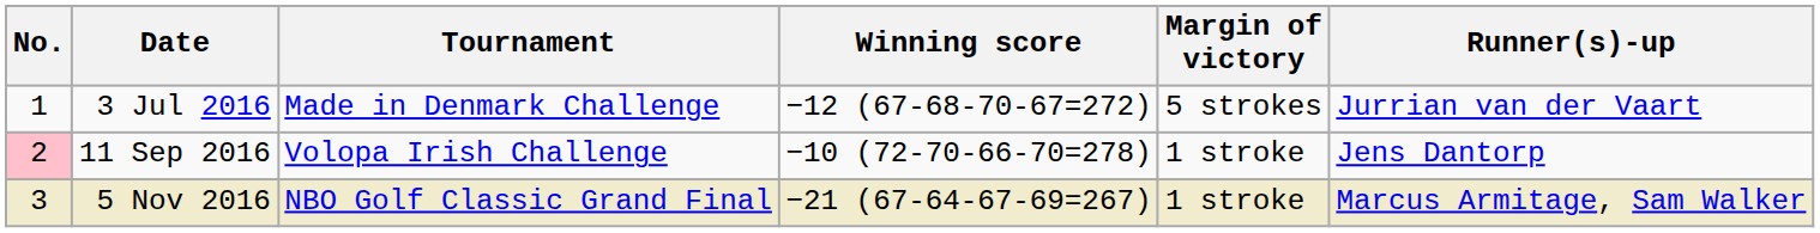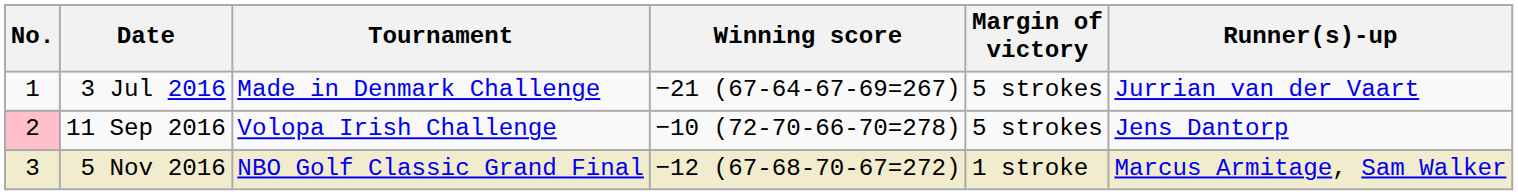 <table class="wikitable" style="font-size:95%;">
 <tr>
 <th>No.</th>
 <th>Date</th>
 <th>Tournament</th>
 <th>Winning score</th>
 <th>Margin of<br>victory</th>
 <th>Runner(s)-up</th>
 </tr>
 <tr>
 <td align=center>1</td>
 <td align=right>3 Jul <a href='#'>2016</a></td>
 <td><a href='#'>Made in Denmark Challenge</a></td>
-<td>−12 (67-68-70-67=272)</td>
+<td>−21 (67-64-67-69=267)</td>
 <td>5 strokes</td>
 <td> <a href='#'>Jurrian van der Vaart</a></td>
 </tr>
 <tr>
 <td align=center style="background: pink;">2</td>
 <td align=right>11 Sep 2016</td>
 <td><a href='#'>Volopa Irish Challenge</a></td>
 <td>−10 (72-70-66-70=278)</td>
-<td>1 stroke</td>
+<td>5 strokes</td>
 <td> <a href='#'>Jens Dantorp</a></td>
 </tr>
 <tr style="background:#f2ecce;">
 <td align=center>3</td>
 <td align=right>5 Nov 2016</td>
 <td><a href='#'>NBO Golf Classic Grand Final</a></td>
-<td>−21 (67-64-67-69=267)</td>
+<td>−12 (67-68-70-67=272)</td>
 <td>1 stroke</td>
 <td> <a href='#'>Marcus Armitage</a>,  <a href='#'>Sam Walker</a></td>
 </tr>
 </table>
